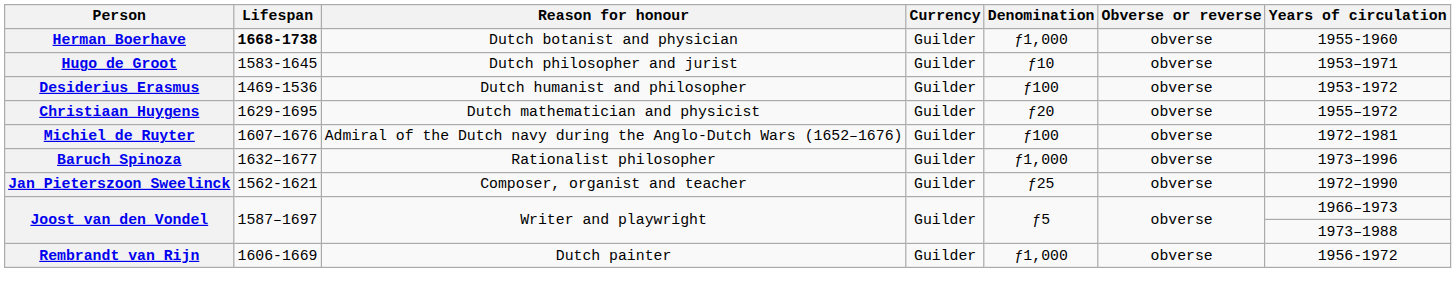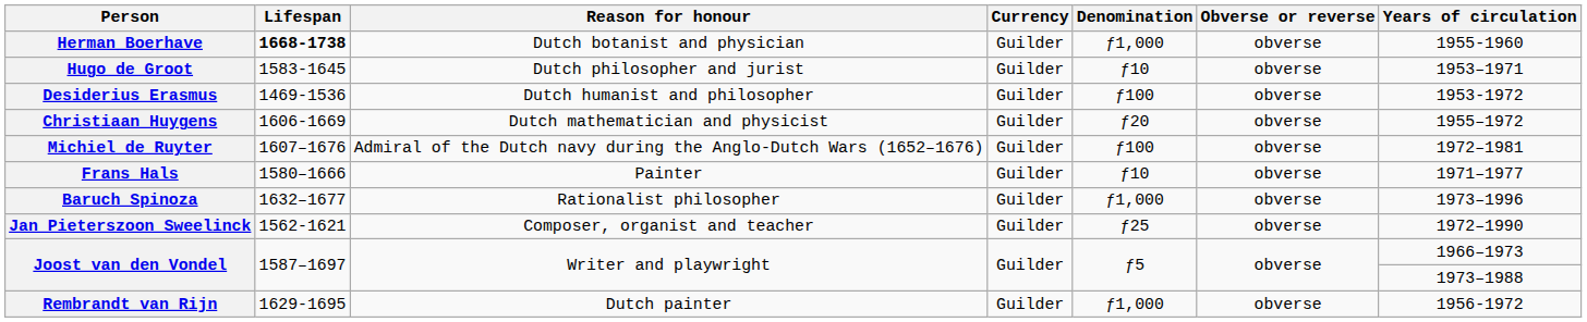 <table class="wikitable" style="font-size:95%; text-align:center;">
 <tr>
 <th>Person</th>
 <th>Lifespan</th>
 <th>Reason for honour</th>
 <th>Currency</th>
 <th>Denomination</th>
 <th>Obverse or reverse</th>
 <th>Years of circulation</th>
 </tr>
 <tr>
 <th><a href='#'>Herman Boerhave</a></th>
 <td><strong>1668-1738</strong></td>
 <td>Dutch botanist and physician</td>
 <td>Guilder</td>
 <td>ƒ1,000</td>
 <td>obverse</td>
 <td>1955-1960</td>
 </tr>
 <tr>
 <th><a href='#'>Hugo de Groot</a></th>
 <td>1583-1645</td>
 <td>Dutch philosopher and jurist</td>
 <td>Guilder</td>
 <td>ƒ10</td>
 <td>obverse</td>
 <td>1953–1971</td>
 </tr>
 <tr>
 <th><a href='#'>Desiderius Erasmus</a></th>
 <td>1469-1536</td>
 <td>Dutch humanist and philosopher</td>
 <td>Guilder</td>
 <td>ƒ100</td>
 <td>obverse</td>
 <td>1953-1972</td>
 </tr>
 <tr>
 <th><a href='#'>Christiaan Huygens</a></th>
-<td>1629-1695</td>
+<td>1606-1669</td>
 <td>Dutch mathematician and physicist</td>
 <td>Guilder</td>
 <td>ƒ20</td>
 <td>obverse</td>
 <td>1955–1972</td>
 </tr>
 <tr>
 <th><a href='#'>Michiel de Ruyter</a></th>
 <td>1607–1676</td>
 <td>Admiral of the Dutch navy during the Anglo-Dutch Wars (1652–1676)</td>
 <td>Guilder</td>
 <td>ƒ100</td>
 <td>obverse</td>
 <td>1972–1981</td>
+</tr>
+<tr>
+<th><a href='#'>Frans Hals</a></th>
+<td>1580–1666</td>
+<td>Painter</td>
+<td>Guilder</td>
+<td>ƒ10</td>
+<td>obverse</td>
+<td>1971–1977</td>
 </tr>
 <tr>
 <th><a href='#'>Baruch Spinoza</a></th>
 <td>1632–1677</td>
 <td>Rationalist philosopher</td>
 <td>Guilder</td>
 <td>ƒ1,000</td>
 <td>obverse</td>
 <td>1973–1996</td>
 </tr>
 <tr>
 <th><a href='#'>Jan Pieterszoon Sweelinck</a></th>
 <td>1562-1621</td>
 <td>Composer, organist and teacher</td>
 <td>Guilder</td>
 <td>ƒ25</td>
 <td>obverse</td>
 <td>1972–1990</td>
 </tr>
 <tr>
 <th rowspan="2"><a href='#'>Joost van den Vondel</a></th>
 <td rowspan="2">1587–1697</td>
 <td rowspan="2">Writer and playwright</td>
 <td rowspan="2">Guilder</td>
 <td rowspan="2">ƒ5</td>
 <td rowspan="2">obverse</td>
 <td>1966–1973</td>
 </tr>
 <tr>
 <td>1973–1988</td>
 </tr>
 <tr>
 <th><a href='#'>Rembrandt van Rijn</a></th>
-<td>1606-1669</td>
+<td>1629-1695</td>
 <td>Dutch painter</td>
 <td>Guilder</td>
 <td>ƒ1,000</td>
 <td>obverse</td>
 <td>1956-1972</td>
 </tr>
 </table>
